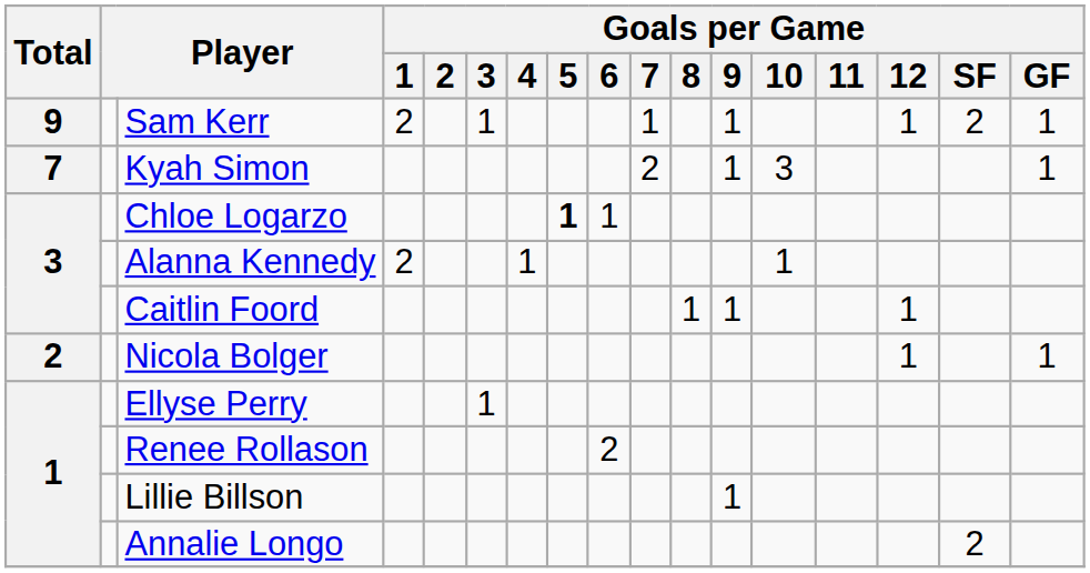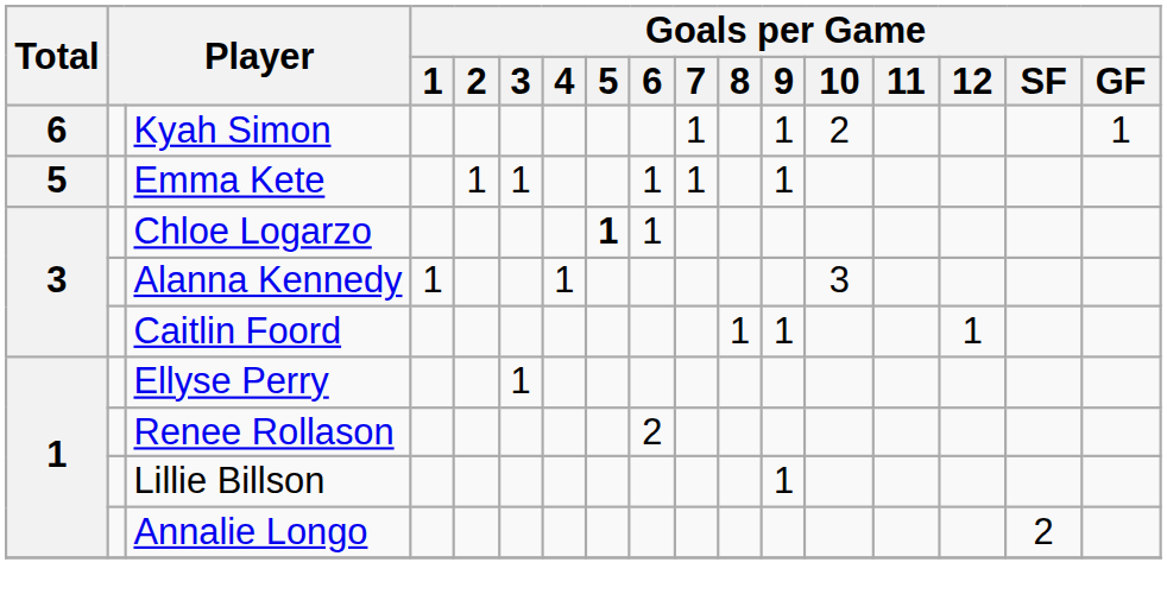 <table class="wikitable" style="text-align:center; line-height: 90%; font-size:90%;">
 <tr>
 <th rowspan=2>Total</th>
 <th rowspan=2 colspan=2>Player</th>
 <th colspan="14" style="width:288px;">Goals per Game</th>
 </tr>
 <tr>
 <th>1</th>
 <th>2</th>
 <th>3</th>
 <th>4</th>
 <th>5</th>
 <th>6</th>
 <th>7</th>
 <th>8</th>
 <th>9</th>
 <th>10</th>
 <th>11</th>
 <th>12</th>
 <th>SF</th>
 <th>GF</th>
 </tr>
 <tr>
-<th rowspan="1">9</th>
-<td></td>
-<td style="text-align:left;"><a href='#'>Sam Kerr</a></td>
-<td>2</td>
-<td></td>
-<td>1</td>
-<td></td>
-<td></td>
-<td></td>
-<td>1</td>
-<td></td>
-<td>1</td>
-<td></td>
-<td></td>
-<td>1</td>
-<td>2</td>
-<td>1</td>
-</tr>
-<tr>
-<th rowspan="1">7</th>
+<th rowspan="1">6</th>
 <td></td>
 <td style="text-align:left;"><a href='#'>Kyah Simon</a></td>
 <td></td>
 <td></td>
 <td></td>
 <td></td>
 <td></td>
 <td></td>
-<td>2</td>
+<td>1</td>
 <td></td>
 <td>1</td>
-<td>3</td>
+<td>2</td>
 <td></td>
 <td></td>
 <td></td>
 <td>1</td>
+</tr>
+<tr>
+<th rowspan="1">5</th>
+<td></td>
+<td style="text-align:left;"><a href='#'>Emma Kete</a></td>
+<td></td>
+<td>1</td>
+<td>1</td>
+<td></td>
+<td></td>
+<td>1</td>
+<td>1</td>
+<td></td>
+<td>1</td>
+<td></td>
+<td></td>
+<td></td>
+<td></td>
+<td></td>
 </tr>
 <tr>
 <th rowspan="3">3</th>
 <td></td>
 <td style="text-align:left;"><a href='#'>Chloe Logarzo</a></td>
 <td></td>
 <td></td>
 <td></td>
 <td></td>
 <td><strong>1</strong></td>
 <td>1</td>
 <td></td>
 <td></td>
 <td></td>
 <td></td>
 <td></td>
 <td></td>
 <td></td>
 <td></td>
 </tr>
 <tr>
 <td></td>
 <td style="text-align:left;"><a href='#'>Alanna Kennedy</a></td>
-<td>2</td>
+<td>1</td>
 <td></td>
 <td></td>
 <td>1</td>
 <td></td>
 <td></td>
 <td></td>
 <td></td>
 <td></td>
-<td>1</td>
+<td>3</td>
 <td></td>
 <td></td>
 <td></td>
 <td></td>
 </tr>
 <tr>
 <td></td>
 <td style="text-align:left;"><a href='#'>Caitlin Foord</a></td>
 <td></td>
 <td></td>
 <td></td>
 <td></td>
 <td></td>
 <td></td>
 <td></td>
 <td>1</td>
 <td>1</td>
 <td></td>
 <td></td>
 <td>1</td>
 <td></td>
 <td></td>
-</tr>
-<tr>
-<th rowspan="1">2</th>
-<td></td>
-<td style="text-align:left;"><a href='#'>Nicola Bolger</a></td>
-<td></td>
-<td></td>
-<td></td>
-<td></td>
-<td></td>
-<td></td>
-<td></td>
-<td></td>
-<td></td>
-<td></td>
-<td></td>
-<td>1</td>
-<td></td>
-<td>1</td>
 </tr>
 <tr>
 <th rowspan="4">1</th>
 <td></td>
 <td style="text-align:left;"><a href='#'>Ellyse Perry</a></td>
 <td></td>
 <td></td>
 <td>1</td>
 <td></td>
 <td></td>
 <td></td>
 <td></td>
 <td></td>
 <td></td>
 <td></td>
 <td></td>
 <td></td>
 <td></td>
 <td></td>
 </tr>
 <tr>
 <td></td>
 <td style="text-align:left;"><a href='#'>Renee Rollason</a></td>
 <td></td>
 <td></td>
 <td></td>
 <td></td>
 <td></td>
 <td>2</td>
 <td></td>
 <td></td>
 <td></td>
 <td></td>
 <td></td>
 <td></td>
 <td></td>
 <td></td>
 </tr>
 <tr>
 <td></td>
 <td style="text-align:left;">Lillie Billson</td>
 <td></td>
 <td></td>
 <td></td>
 <td></td>
 <td></td>
 <td></td>
 <td></td>
 <td></td>
 <td>1</td>
 <td></td>
 <td></td>
 <td></td>
 <td></td>
 <td></td>
 </tr>
 <tr>
 <td></td>
 <td style="text-align:left;"><a href='#'>Annalie Longo</a></td>
 <td></td>
 <td></td>
 <td></td>
 <td></td>
 <td></td>
 <td></td>
 <td></td>
 <td></td>
 <td></td>
 <td></td>
 <td></td>
 <td></td>
 <td>2</td>
 <td></td>
 </tr>
 <tr>
 </tr>
 </table>
